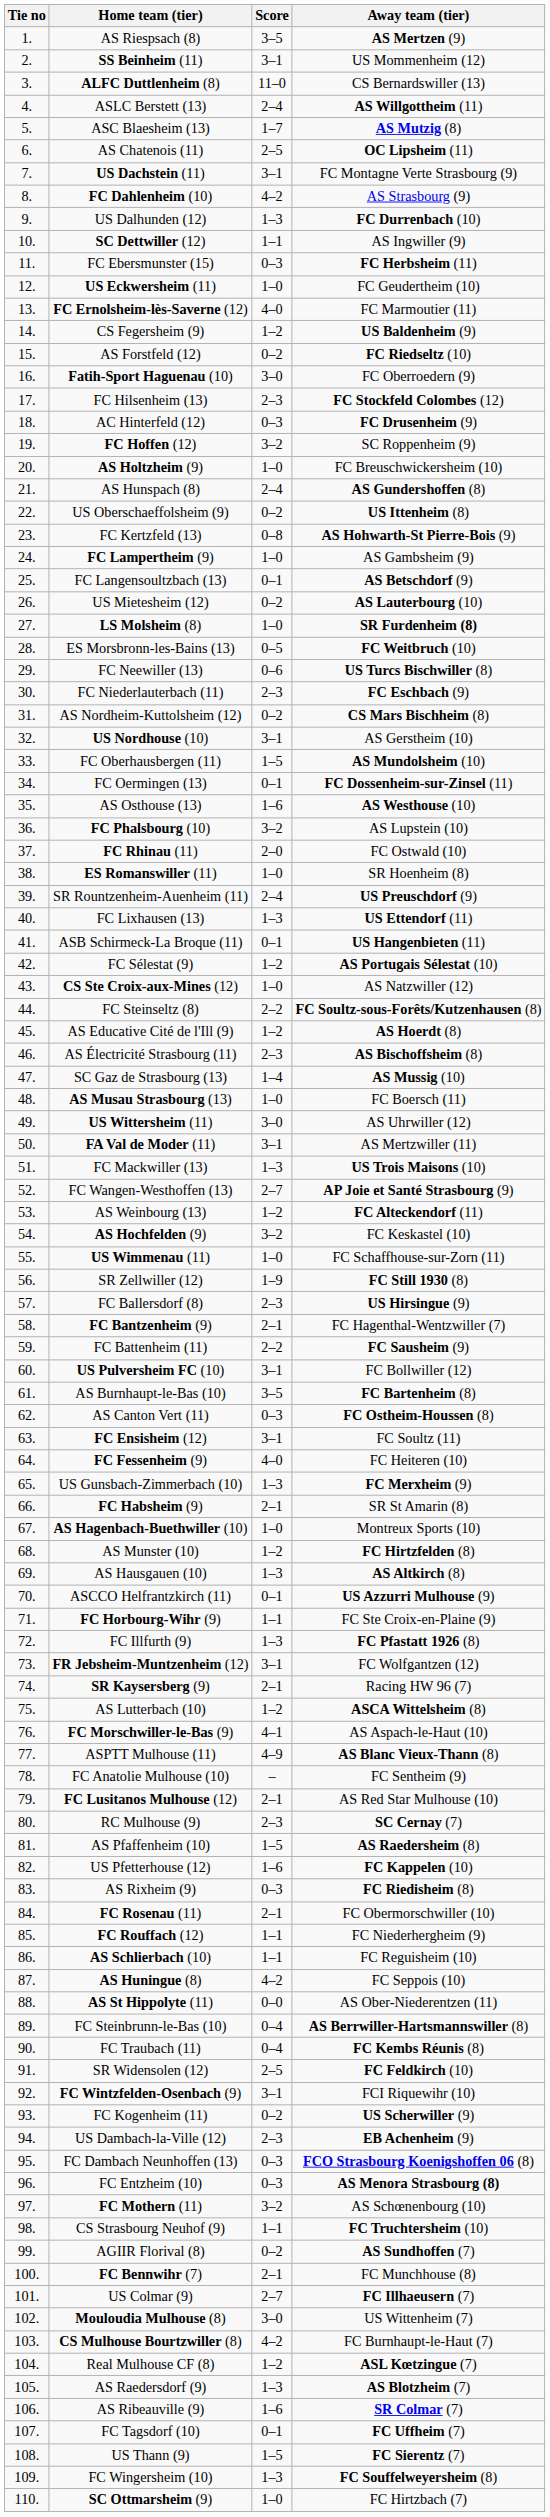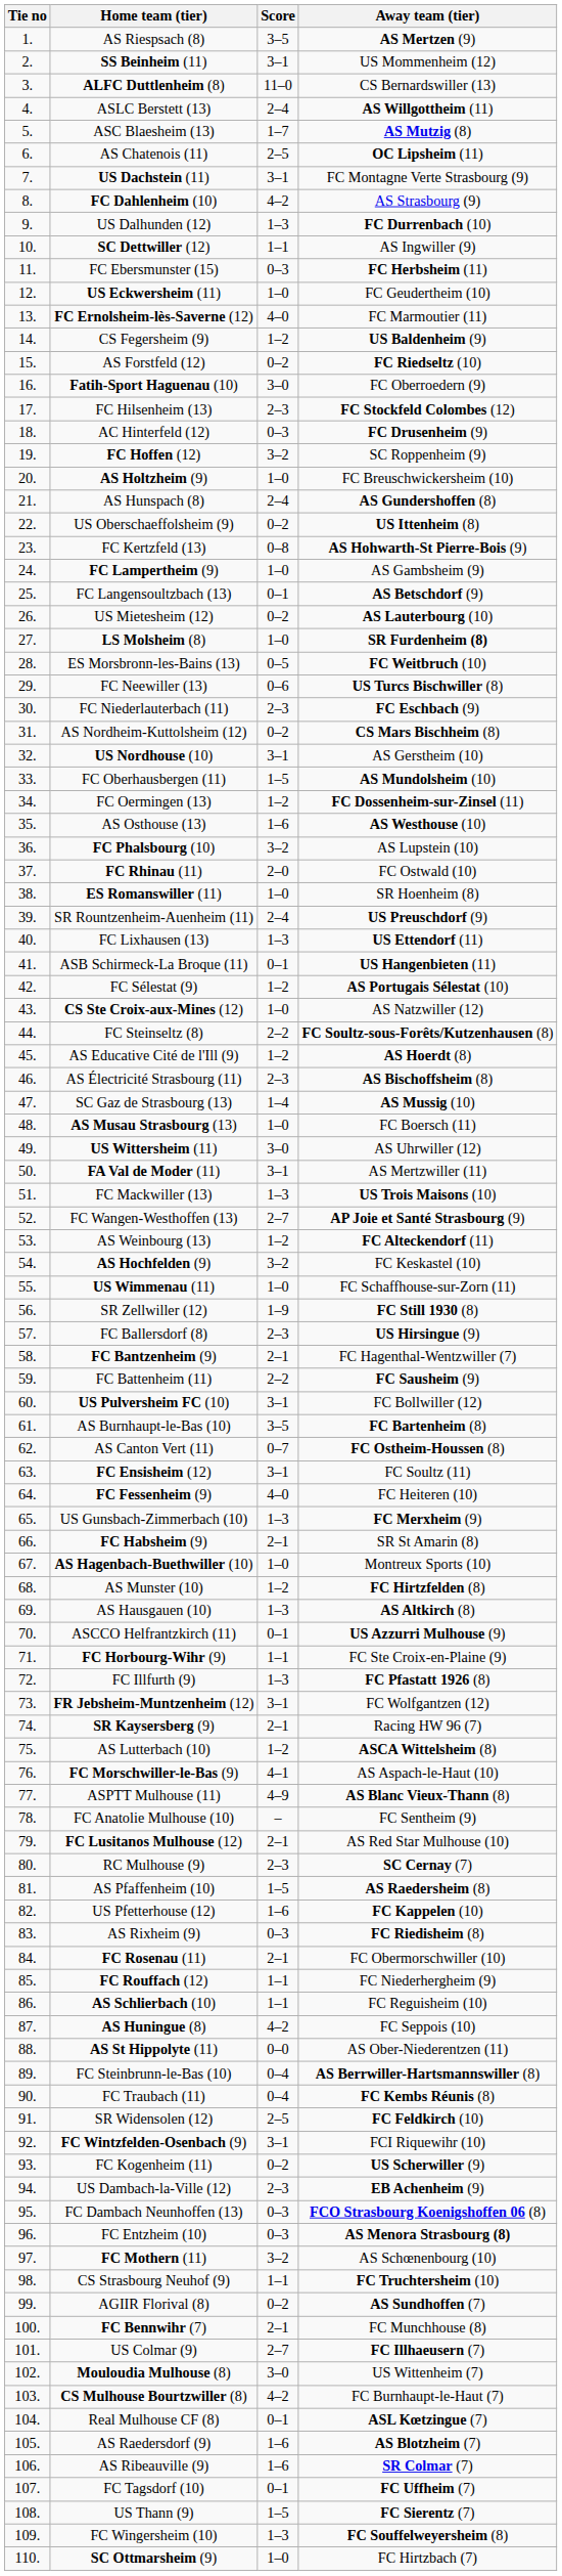 <table class="wikitable" style="text-align: center">
 <tr>
 <th>Tie no</th>
 <th>Home team (tier)</th>
 <th>Score</th>
 <th>Away team (tier)</th>
 </tr>
 <tr>
 <td>1.</td>
 <td>AS Riespsach (8)</td>
 <td>3–5</td>
 <td><strong>AS Mertzen</strong> (9)</td>
 </tr>
 <tr>
 <td>2.</td>
 <td><strong>SS Beinheim</strong> (11)</td>
 <td>3–1 </td>
 <td>US Mommenheim (12)</td>
 </tr>
 <tr>
 <td>3.</td>
 <td><strong>ALFC Duttlenheim</strong> (8)</td>
 <td>11–0</td>
 <td>CS Bernardswiller (13)</td>
 </tr>
 <tr>
 <td>4.</td>
 <td>ASLC Berstett (13)</td>
 <td>2–4</td>
 <td><strong>AS Willgottheim</strong> (11)</td>
 </tr>
 <tr>
 <td>5.</td>
 <td>ASC Blaesheim (13)</td>
 <td>1–7</td>
 <td><strong><a href='#'>AS Mutzig</a></strong> (8)</td>
 </tr>
 <tr>
 <td>6.</td>
 <td>AS Chatenois (11)</td>
 <td>2–5</td>
 <td><strong>OC Lipsheim</strong> (11)</td>
 </tr>
 <tr>
 <td>7.</td>
 <td><strong>US Dachstein</strong> (11)</td>
 <td>3–1</td>
 <td>FC Montagne Verte Strasbourg (9)</td>
 </tr>
 <tr>
 <td>8.</td>
 <td><strong>FC Dahlenheim</strong> (10)</td>
 <td>4–2</td>
 <td><a href='#'>AS Strasbourg</a> (9)</td>
 </tr>
 <tr>
 <td>9.</td>
 <td>US Dalhunden (12)</td>
 <td>1–3 </td>
 <td><strong>FC Durrenbach</strong> (10)</td>
 </tr>
 <tr>
 <td>10.</td>
 <td><strong>SC Dettwiller</strong> (12)</td>
 <td>1–1 </td>
 <td>AS Ingwiller (9)</td>
 </tr>
 <tr>
 <td>11.</td>
 <td>FC Ebersmunster (15)</td>
 <td>0–3</td>
 <td><strong>FC Herbsheim</strong> (11)</td>
 </tr>
 <tr>
 <td>12.</td>
 <td><strong>US Eckwersheim</strong> (11)</td>
 <td>1–0</td>
 <td>FC Geudertheim (10)</td>
 </tr>
 <tr>
 <td>13.</td>
 <td><strong>FC Ernolsheim-lès-Saverne</strong> (12)</td>
 <td>4–0</td>
 <td>FC Marmoutier (11)</td>
 </tr>
 <tr>
 <td>14.</td>
 <td>CS Fegersheim (9)</td>
 <td>1–2 </td>
 <td><strong>US Baldenheim</strong> (9)</td>
 </tr>
 <tr>
 <td>15.</td>
 <td>AS Forstfeld (12)</td>
 <td>0–2</td>
 <td><strong>FC Riedseltz</strong> (10)</td>
 </tr>
 <tr>
 <td>16.</td>
 <td><strong>Fatih-Sport Haguenau</strong> (10)</td>
 <td>3–0</td>
 <td>FC Oberroedern (9)</td>
 </tr>
 <tr>
 <td>17.</td>
 <td>FC Hilsenheim (13)</td>
 <td>2–3 </td>
 <td><strong>FC Stockfeld Colombes</strong> (12)</td>
 </tr>
 <tr>
 <td>18.</td>
 <td>AC Hinterfeld (12)</td>
 <td>0–3</td>
 <td><strong>FC Drusenheim</strong> (9)</td>
 </tr>
 <tr>
 <td>19.</td>
 <td><strong>FC Hoffen</strong> (12)</td>
 <td>3–2</td>
 <td>SC Roppenheim (9)</td>
 </tr>
 <tr>
 <td>20.</td>
 <td><strong>AS Holtzheim</strong> (9)</td>
 <td>1–0 </td>
 <td>FC Breuschwickersheim (10)</td>
 </tr>
 <tr>
 <td>21.</td>
 <td>AS Hunspach (8)</td>
 <td>2–4</td>
 <td><strong>AS Gundershoffen</strong> (8)</td>
 </tr>
 <tr>
 <td>22.</td>
 <td>US Oberschaeffolsheim (9)</td>
 <td>0–2</td>
 <td><strong>US Ittenheim</strong> (8)</td>
 </tr>
 <tr>
 <td>23.</td>
 <td>FC Kertzfeld (13)</td>
 <td>0–8</td>
 <td><strong>AS Hohwarth-St Pierre-Bois</strong> (9)</td>
 </tr>
 <tr>
 <td>24.</td>
 <td><strong>FC Lampertheim</strong> (9)</td>
 <td>1–0 </td>
 <td>AS Gambsheim (9)</td>
 </tr>
 <tr>
 <td>25.</td>
 <td>FC Langensoultzbach (13)</td>
 <td>0–1</td>
 <td><strong>AS Betschdorf</strong> (9)</td>
 </tr>
 <tr>
 <td>26.</td>
 <td>US Mietesheim (12)</td>
 <td>0–2</td>
 <td><strong>AS Lauterbourg</strong> (10)</td>
 </tr>
 <tr>
 <td>27.</td>
 <td><strong>LS Molsheim</strong> (8)</td>
 <td>1–0</td>
 <td><strong>SR Furdenheim (8)</strong></td>
 </tr>
 <tr>
 <td>28.</td>
 <td>ES Morsbronn-les-Bains (13)</td>
 <td>0–5</td>
 <td><strong>FC Weitbruch</strong> (10)</td>
 </tr>
 <tr>
 <td>29.</td>
 <td>FC Neewiller (13)</td>
 <td>0–6</td>
 <td><strong>US Turcs Bischwiller</strong> (8)</td>
 </tr>
 <tr>
 <td>30.</td>
 <td>FC Niederlauterbach (11)</td>
 <td>2–3</td>
 <td><strong>FC Eschbach</strong> (9)</td>
 </tr>
 <tr>
 <td>31.</td>
 <td>AS Nordheim-Kuttolsheim (12)</td>
 <td>0–2</td>
 <td><strong>CS Mars Bischheim</strong> (8)</td>
 </tr>
 <tr>
 <td>32.</td>
 <td><strong>US Nordhouse</strong> (10)</td>
 <td>3–1</td>
 <td>AS Gerstheim (10)</td>
 </tr>
 <tr>
 <td>33.</td>
 <td>FC Oberhausbergen (11)</td>
 <td>1–5</td>
 <td><strong>AS Mundolsheim</strong> (10)</td>
 </tr>
 <tr>
 <td>34.</td>
 <td>FC Oermingen (13)</td>
-<td>0–1</td>
+<td>1–2</td>
 <td><strong>FC Dossenheim-sur-Zinsel</strong> (11)</td>
 </tr>
 <tr>
 <td>35.</td>
 <td>AS Osthouse (13)</td>
 <td>1–6</td>
 <td><strong>AS Westhouse</strong> (10)</td>
 </tr>
 <tr>
 <td>36.</td>
 <td><strong>FC Phalsbourg</strong> (10)</td>
 <td>3–2 </td>
 <td>AS Lupstein (10)</td>
 </tr>
 <tr>
 <td>37.</td>
 <td><strong>FC Rhinau</strong> (11)</td>
 <td>2–0</td>
 <td>FC Ostwald (10)</td>
 </tr>
 <tr>
 <td>38.</td>
 <td><strong>ES Romanswiller</strong> (11)</td>
 <td>1–0</td>
 <td>SR Hoenheim (8)</td>
 </tr>
 <tr>
 <td>39.</td>
 <td>SR Rountzenheim-Auenheim (11)</td>
 <td>2–4 </td>
 <td><strong>US Preuschdorf</strong> (9)</td>
 </tr>
 <tr>
 <td>40.</td>
 <td>FC Lixhausen (13)</td>
 <td>1–3</td>
 <td><strong>US Ettendorf</strong> (11)</td>
 </tr>
 <tr>
 <td>41.</td>
 <td>ASB Schirmeck-La Broque (11)</td>
 <td>0–1</td>
 <td><strong>US Hangenbieten</strong> (11)</td>
 </tr>
 <tr>
 <td>42.</td>
 <td>FC Sélestat (9)</td>
 <td>1–2</td>
 <td><strong>AS Portugais Sélestat</strong> (10)</td>
 </tr>
 <tr>
 <td>43.</td>
 <td><strong>CS Ste Croix-aux-Mines</strong> (12)</td>
 <td>1–0</td>
 <td>AS Natzwiller (12)</td>
 </tr>
 <tr>
 <td>44.</td>
 <td>FC Steinseltz (8)</td>
 <td>2–2 </td>
 <td><strong>FC Soultz-sous-Forêts/Kutzenhausen</strong> (8)</td>
 </tr>
 <tr>
 <td>45.</td>
 <td>AS Educative Cité de l'Ill (9)</td>
 <td>1–2</td>
 <td><strong>AS Hoerdt</strong> (8)</td>
 </tr>
 <tr>
 <td>46.</td>
 <td>AS Électricité Strasbourg (11)</td>
 <td>2–3</td>
 <td><strong>AS Bischoffsheim</strong> (8)</td>
 </tr>
 <tr>
 <td>47.</td>
 <td>SC Gaz de Strasbourg (13)</td>
 <td>1–4</td>
 <td><strong>AS Mussig</strong> (10)</td>
 </tr>
 <tr>
 <td>48.</td>
 <td><strong>AS Musau Strasbourg</strong> (13)</td>
 <td>1–0</td>
 <td>FC Boersch (11)</td>
 </tr>
 <tr>
 <td>49.</td>
 <td><strong>US Wittersheim</strong> (11)</td>
 <td>3–0 </td>
 <td>AS Uhrwiller (12)</td>
 </tr>
 <tr>
 <td>50.</td>
 <td><strong>FA Val de Moder</strong> (11)</td>
 <td>3–1</td>
 <td>AS Mertzwiller (11)</td>
 </tr>
 <tr>
 <td>51.</td>
 <td>FC Mackwiller (13)</td>
 <td>1–3</td>
 <td><strong>US Trois Maisons</strong> (10)</td>
 </tr>
 <tr>
 <td>52.</td>
 <td>FC Wangen-Westhoffen (13)</td>
 <td>2–7</td>
 <td><strong>AP Joie et Santé Strasbourg</strong> (9)</td>
 </tr>
 <tr>
 <td>53.</td>
 <td>AS Weinbourg (13)</td>
 <td>1–2</td>
 <td><strong>FC Alteckendorf</strong> (11)</td>
 </tr>
 <tr>
 <td>54.</td>
 <td><strong>AS Hochfelden</strong> (9)</td>
 <td>3–2</td>
 <td>FC Keskastel (10)</td>
 </tr>
 <tr>
 <td>55.</td>
 <td><strong>US Wimmenau</strong> (11)</td>
 <td>1–0</td>
 <td>FC Schaffhouse-sur-Zorn (11)</td>
 </tr>
 <tr>
 <td>56.</td>
 <td>SR Zellwiller (12)</td>
 <td>1–9</td>
 <td><strong>FC Still 1930</strong> (8)</td>
 </tr>
 <tr>
 <td>57.</td>
 <td>FC Ballersdorf (8)</td>
 <td>2–3</td>
 <td><strong>US Hirsingue</strong> (9)</td>
 </tr>
 <tr>
 <td>58.</td>
 <td><strong>FC Bantzenheim</strong> (9)</td>
 <td>2–1</td>
 <td>FC Hagenthal-Wentzwiller (7)</td>
 </tr>
 <tr>
 <td>59.</td>
 <td>FC Battenheim (11)</td>
 <td>2–2 </td>
 <td><strong>FC Sausheim</strong> (9)</td>
 </tr>
 <tr>
 <td>60.</td>
 <td><strong>US Pulversheim FC</strong> (10)</td>
 <td>3–1</td>
 <td>FC Bollwiller (12)</td>
 </tr>
 <tr>
 <td>61.</td>
 <td>AS Burnhaupt-le-Bas (10)</td>
 <td>3–5</td>
 <td><strong>FC Bartenheim</strong> (8)</td>
 </tr>
 <tr>
 <td>62.</td>
 <td>AS Canton Vert (11)</td>
-<td>0–3</td>
+<td>0–7</td>
 <td><strong>FC Ostheim-Houssen</strong> (8)</td>
 </tr>
 <tr>
 <td>63.</td>
 <td><strong>FC Ensisheim</strong> (12)</td>
 <td>3–1</td>
 <td>FC Soultz (11)</td>
 </tr>
 <tr>
 <td>64.</td>
 <td><strong>FC Fessenheim</strong> (9)</td>
 <td>4–0</td>
 <td>FC Heiteren (10)</td>
 </tr>
 <tr>
 <td>65.</td>
 <td>US Gunsbach-Zimmerbach (10)</td>
 <td>1–3</td>
 <td><strong>FC Merxheim</strong> (9)</td>
 </tr>
 <tr>
 <td>66.</td>
 <td><strong>FC Habsheim</strong> (9)</td>
 <td>2–1</td>
 <td>SR St Amarin (8)</td>
 </tr>
 <tr>
 <td>67.</td>
 <td><strong>AS Hagenbach-Buethwiller</strong> (10)</td>
 <td>1–0</td>
 <td>Montreux Sports (10)</td>
 </tr>
 <tr>
 <td>68.</td>
 <td>AS Munster (10)</td>
 <td>1–2</td>
 <td><strong>FC Hirtzfelden</strong> (8)</td>
 </tr>
 <tr>
 <td>69.</td>
 <td>AS Hausgauen (10)</td>
 <td>1–3</td>
 <td><strong>AS Altkirch</strong> (8)</td>
 </tr>
 <tr>
 <td>70.</td>
 <td>ASCCO Helfrantzkirch (11)</td>
 <td>0–1</td>
 <td><strong>US Azzurri Mulhouse</strong> (9)</td>
 </tr>
 <tr>
 <td>71.</td>
 <td><strong>FC Horbourg-Wihr</strong> (9)</td>
 <td>1–1 </td>
 <td>FC Ste Croix-en-Plaine (9)</td>
 </tr>
 <tr>
 <td>72.</td>
 <td>FC Illfurth (9)</td>
 <td>1–3</td>
 <td><strong>FC Pfastatt 1926</strong> (8)</td>
 </tr>
 <tr>
 <td>73.</td>
 <td><strong>FR Jebsheim-Muntzenheim</strong> (12)</td>
 <td>3–1</td>
 <td>FC Wolfgantzen (12)</td>
 </tr>
 <tr>
 <td>74.</td>
 <td><strong>SR Kaysersberg</strong> (9)</td>
 <td>2–1</td>
 <td>Racing HW 96 (7)</td>
 </tr>
 <tr>
 <td>75.</td>
 <td>AS Lutterbach (10)</td>
 <td>1–2</td>
 <td><strong>ASCA Wittelsheim</strong> (8)</td>
 </tr>
 <tr>
 <td>76.</td>
 <td><strong>FC Morschwiller-le-Bas</strong> (9)</td>
 <td>4–1</td>
 <td>AS Aspach-le-Haut (10)</td>
 </tr>
 <tr>
 <td>77.</td>
 <td>ASPTT Mulhouse (11)</td>
 <td>4–9</td>
 <td><strong>AS Blanc Vieux-Thann</strong> (8)</td>
 </tr>
 <tr>
 <td>78.</td>
 <td>FC Anatolie Mulhouse (10)</td>
 <td>– </td>
 <td>FC Sentheim (9)</td>
 </tr>
 <tr>
 <td>79.</td>
 <td><strong>FC Lusitanos Mulhouse</strong> (12)</td>
 <td>2–1</td>
 <td>AS Red Star Mulhouse (10)</td>
 </tr>
 <tr>
 <td>80.</td>
 <td>RC Mulhouse (9)</td>
 <td>2–3</td>
 <td><strong>SC Cernay</strong> (7)</td>
 </tr>
 <tr>
 <td>81.</td>
 <td>AS Pfaffenheim (10)</td>
 <td>1–5</td>
 <td><strong>AS Raedersheim</strong> (8)</td>
 </tr>
 <tr>
 <td>82.</td>
 <td>US Pfetterhouse (12)</td>
 <td>1–6</td>
 <td><strong>FC Kappelen</strong> (10)</td>
 </tr>
 <tr>
 <td>83.</td>
 <td>AS Rixheim (9)</td>
 <td>0–3</td>
 <td><strong>FC Riedisheim</strong> (8)</td>
 </tr>
 <tr>
 <td>84.</td>
 <td><strong>FC Rosenau</strong> (11)</td>
 <td>2–1 </td>
 <td>FC Obermorschwiller (10)</td>
 </tr>
 <tr>
 <td>85.</td>
 <td><strong>FC Rouffach</strong> (12)</td>
 <td>1–1 </td>
 <td>FC Niederhergheim (9)</td>
 </tr>
 <tr>
 <td>86.</td>
 <td><strong>AS Schlierbach</strong> (10)</td>
 <td>1–1 </td>
 <td>FC Reguisheim (10)</td>
 </tr>
 <tr>
 <td>87.</td>
 <td><strong>AS Huningue</strong> (8)</td>
 <td>4–2</td>
 <td>FC Seppois (10)</td>
 </tr>
 <tr>
 <td>88.</td>
 <td><strong>AS St Hippolyte</strong> (11)</td>
 <td>0–0 </td>
 <td>AS Ober-Niederentzen (11)</td>
 </tr>
 <tr>
 <td>89.</td>
 <td>FC Steinbrunn-le-Bas (10)</td>
 <td>0–4</td>
 <td><strong>AS Berrwiller-Hartsmannswiller</strong> (8)</td>
 </tr>
 <tr>
 <td>90.</td>
 <td>FC Traubach (11)</td>
 <td>0–4</td>
 <td><strong>FC Kembs Réunis</strong> (8)</td>
 </tr>
 <tr>
 <td>91.</td>
 <td>SR Widensolen (12)</td>
 <td>2–5 </td>
 <td><strong>FC Feldkirch</strong> (10)</td>
 </tr>
 <tr>
 <td>92.</td>
 <td><strong>FC Wintzfelden-Osenbach</strong> (9)</td>
 <td>3–1</td>
 <td>FCI Riquewihr (10)</td>
 </tr>
 <tr>
 <td>93.</td>
 <td>FC Kogenheim (11)</td>
 <td>0–2</td>
 <td><strong>US Scherwiller</strong> (9)</td>
 </tr>
 <tr>
 <td>94.</td>
 <td>US Dambach-la-Ville (12)</td>
 <td>2–3</td>
 <td><strong>EB Achenheim</strong> (9)</td>
 </tr>
 <tr>
 <td>95.</td>
 <td>FC Dambach Neunhoffen (13)</td>
 <td>0–3</td>
 <td><strong><a href='#'>FCO Strasbourg Koenigshoffen 06</a></strong> (8)</td>
 </tr>
 <tr>
 <td>96.</td>
 <td>FC Entzheim (10)</td>
 <td>0–3</td>
 <td><strong>AS Menora Strasbourg (8)</strong></td>
 </tr>
 <tr>
 <td>97.</td>
 <td><strong>FC Mothern</strong> (11)</td>
 <td>3–2</td>
 <td>AS Schœnenbourg (10)</td>
 </tr>
 <tr>
 <td>98.</td>
 <td>CS Strasbourg Neuhof (9)</td>
 <td>1–1 </td>
 <td><strong>FC Truchtersheim</strong> (10)</td>
 </tr>
 <tr>
 <td>99.</td>
 <td>AGIIR Florival (8)</td>
 <td>0–2</td>
 <td><strong>AS Sundhoffen</strong> (7)</td>
 </tr>
 <tr>
 <td>100.</td>
 <td><strong>FC Bennwihr</strong> (7)</td>
 <td>2–1</td>
 <td>FC Munchhouse (8)</td>
 </tr>
 <tr>
 <td>101.</td>
 <td>US Colmar (9)</td>
 <td>2–7</td>
 <td><strong>FC Illhaeusern</strong> (7)</td>
 </tr>
 <tr>
 <td>102.</td>
 <td><strong>Mouloudia Mulhouse</strong> (8)</td>
 <td>3–0</td>
 <td>US Wittenheim (7)</td>
 </tr>
 <tr>
 <td>103.</td>
 <td><strong>CS Mulhouse Bourtzwiller</strong> (8)</td>
 <td>4–2</td>
 <td>FC Burnhaupt-le-Haut (7)</td>
 </tr>
 <tr>
 <td>104.</td>
 <td>Real Mulhouse CF (8)</td>
-<td>1–2</td>
+<td>0–1</td>
 <td><strong>ASL Kœtzingue</strong> (7)</td>
 </tr>
 <tr>
 <td>105.</td>
 <td>AS Raedersdorf (9)</td>
-<td>1–3</td>
+<td>1–6</td>
 <td><strong>AS Blotzheim</strong> (7)</td>
 </tr>
 <tr>
 <td>106.</td>
 <td>AS Ribeauville (9)</td>
 <td>1–6</td>
 <td><strong><a href='#'>SR Colmar</a></strong> (7)</td>
 </tr>
 <tr>
 <td>107.</td>
 <td>FC Tagsdorf (10)</td>
 <td>0–1</td>
 <td><strong>FC Uffheim</strong> (7)</td>
 </tr>
 <tr>
 <td>108.</td>
 <td>US Thann (9)</td>
 <td>1–5</td>
 <td><strong>FC Sierentz</strong> (7)</td>
 </tr>
 <tr>
 <td>109.</td>
 <td>FC Wingersheim (10)</td>
 <td>1–3</td>
 <td><strong>FC Souffelweyersheim</strong> (8)</td>
 </tr>
 <tr>
 <td>110.</td>
 <td><strong>SC Ottmarsheim</strong> (9)</td>
 <td>1–0</td>
 <td>FC Hirtzbach (7)</td>
 </tr>
 </table>
